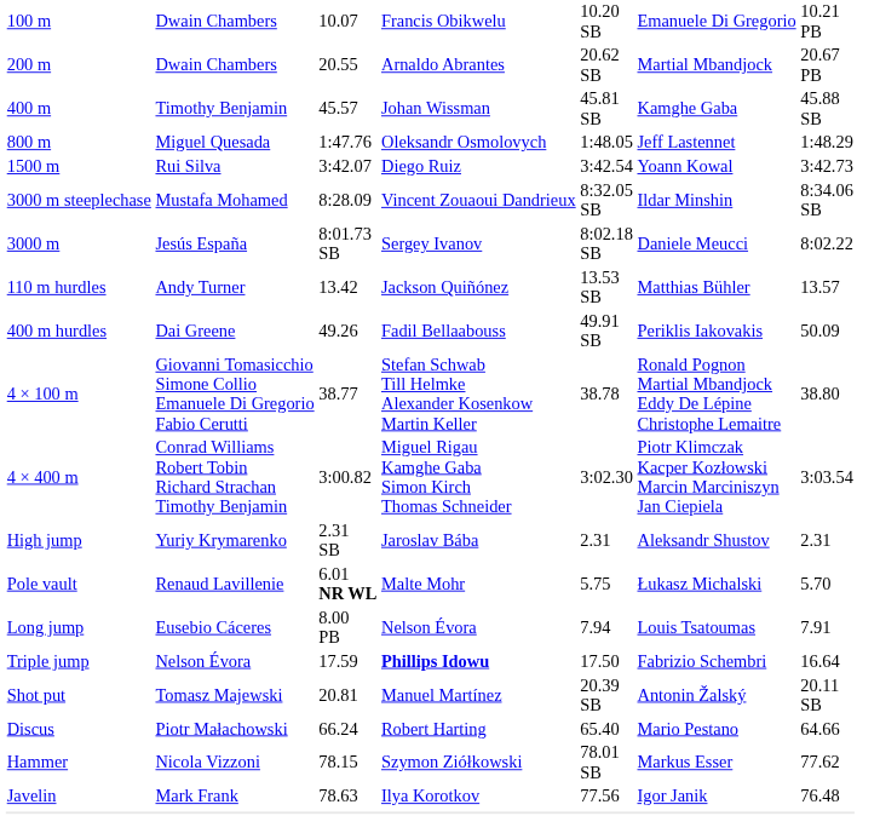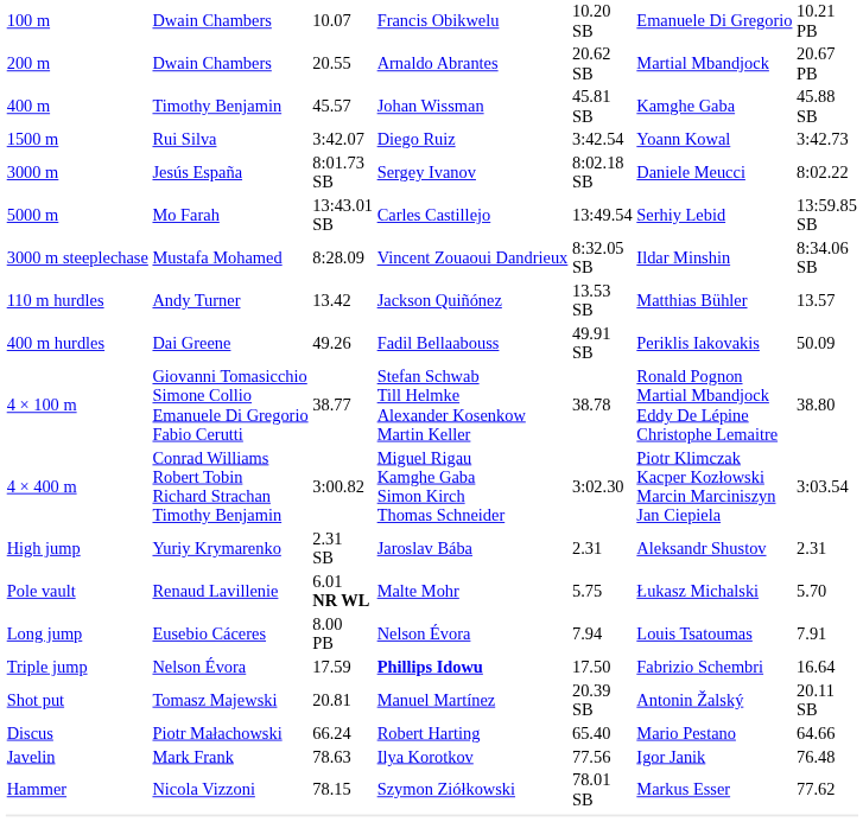 <table>
 <tr>
 <td><a href='#'>100 m</a></td>
 <td><a href='#'>Dwain Chambers</a> <br></td>
 <td>10.07</td>
 <td><a href='#'>Francis Obikwelu</a> <br></td>
 <td>10.20<br>SB</td>
 <td><a href='#'>Emanuele Di Gregorio</a> <br></td>
 <td>10.21<br>PB</td>
 </tr>
 <tr>
 <td><a href='#'>200 m</a></td>
 <td><a href='#'>Dwain Chambers</a> <br></td>
 <td>20.55</td>
 <td><a href='#'>Arnaldo Abrantes</a> <br></td>
 <td>20.62<br>SB</td>
 <td><a href='#'>Martial Mbandjock</a> <br></td>
 <td>20.67<br>PB</td>
 </tr>
 <tr>
 <td><a href='#'>400 m</a></td>
 <td><a href='#'>Timothy Benjamin</a> <br></td>
 <td>45.57</td>
 <td><a href='#'>Johan Wissman</a> <br></td>
 <td>45.81<br>SB</td>
 <td><a href='#'>Kamghe Gaba</a> <br></td>
 <td>45.88<br>SB</td>
 </tr>
 <tr>
-<td><a href='#'>800 m</a></td>
-<td><a href='#'>Miguel Quesada</a> <br></td>
-<td>1:47.76</td>
-<td><a href='#'>Oleksandr Osmolovych</a> <br></td>
-<td>1:48.05</td>
-<td><a href='#'>Jeff Lastennet</a> <br></td>
-<td>1:48.29</td>
-</tr>
-<tr>
 <td><a href='#'>1500 m</a></td>
 <td><a href='#'>Rui Silva</a> <br></td>
 <td>3:42.07</td>
 <td><a href='#'>Diego Ruiz</a> <br></td>
 <td>3:42.54</td>
 <td><a href='#'>Yoann Kowal</a><br></td>
 <td>3:42.73</td>
 </tr>
 <tr>
+<td><a href='#'>3000 m</a></td>
+<td><a href='#'>Jesús España</a> <br></td>
+<td>8:01.73<br>SB</td>
+<td><a href='#'>Sergey Ivanov</a> <br></td>
+<td>8:02.18<br>SB</td>
+<td><a href='#'>Daniele Meucci</a> <br></td>
+<td>8:02.22</td>
+</tr>
+<tr>
+<td><a href='#'>5000 m</a></td>
+<td><a href='#'>Mo Farah</a> <br></td>
+<td>13:43.01<br>SB</td>
+<td><a href='#'>Carles Castillejo</a> <br></td>
+<td>13:49.54</td>
+<td><a href='#'>Serhiy Lebid</a> <br></td>
+<td>13:59.85<br>SB</td>
+</tr>
+<tr>
 <td><a href='#'>3000 m steeplechase</a></td>
 <td><a href='#'>Mustafa Mohamed</a><br></td>
 <td>8:28.09</td>
 <td><a href='#'>Vincent Zouaoui Dandrieux</a><br></td>
 <td>8:32.05<br>SB</td>
 <td><a href='#'>Ildar Minshin</a><br></td>
 <td>8:34.06<br>SB</td>
-</tr>
-<tr>
-<td><a href='#'>3000 m</a></td>
-<td><a href='#'>Jesús España</a> <br></td>
-<td>8:01.73<br>SB</td>
-<td><a href='#'>Sergey Ivanov</a> <br></td>
-<td>8:02.18<br>SB</td>
-<td><a href='#'>Daniele Meucci</a> <br></td>
-<td>8:02.22</td>
 </tr>
 <tr>
 <td><a href='#'>110 m hurdles</a></td>
 <td><a href='#'>Andy Turner</a> <br></td>
 <td>13.42</td>
 <td><a href='#'>Jackson Quiñónez</a> <br></td>
 <td>13.53<br>SB</td>
 <td><a href='#'>Matthias Bühler</a> <br></td>
 <td>13.57</td>
 </tr>
 <tr>
 <td><a href='#'>400 m hurdles</a></td>
 <td><a href='#'>Dai Greene</a> <br></td>
 <td>49.26</td>
 <td><a href='#'>Fadil Bellaabouss</a> <br></td>
 <td>49.91<br>SB</td>
 <td><a href='#'>Periklis Iakovakis</a> <br></td>
 <td>50.09</td>
 </tr>
 <tr>
 <td><a href='#'>4 × 100 m</a></td>
 <td><a href='#'>Giovanni Tomasicchio</a><br><a href='#'>Simone Collio</a><br><a href='#'>Emanuele Di Gregorio</a><br><a href='#'>Fabio Cerutti</a> <br></td>
 <td>38.77</td>
 <td><a href='#'>Stefan Schwab</a><br><a href='#'>Till Helmke</a><br><a href='#'>Alexander Kosenkow</a><br><a href='#'>Martin Keller</a> <br></td>
 <td>38.78</td>
 <td><a href='#'>Ronald Pognon</a><br><a href='#'>Martial Mbandjock</a><br><a href='#'>Eddy De Lépine</a><br> <a href='#'>Christophe Lemaitre</a> <br></td>
 <td>38.80</td>
 </tr>
 <tr>
 <td><a href='#'>4 × 400 m</a></td>
 <td><a href='#'>Conrad Williams</a><br><a href='#'>Robert Tobin</a><br><a href='#'>Richard Strachan</a><br><a href='#'>Timothy Benjamin</a><br></td>
 <td>3:00.82</td>
 <td><a href='#'>Miguel Rigau</a><br><a href='#'>Kamghe Gaba</a><br><a href='#'>Simon Kirch</a> <br><a href='#'>Thomas Schneider</a><br></td>
 <td>3:02.30</td>
 <td><a href='#'>Piotr Klimczak</a><br><a href='#'>Kacper Kozłowski</a><br><a href='#'>Marcin Marciniszyn</a><br><a href='#'>Jan Ciepiela</a> <br></td>
 <td>3:03.54</td>
 </tr>
 <tr>
 <td><a href='#'>High jump</a></td>
 <td><a href='#'>Yuriy Krymarenko</a> <br></td>
 <td>2.31<br>SB</td>
 <td><a href='#'>Jaroslav Bába</a> <br></td>
 <td>2.31</td>
 <td><a href='#'>Aleksandr Shustov</a> <br></td>
 <td>2.31</td>
 </tr>
 <tr>
 <td><a href='#'>Pole vault</a></td>
 <td><a href='#'>Renaud Lavillenie</a> <br></td>
 <td>6.01<br><strong>NR WL</strong></td>
 <td><a href='#'>Malte Mohr</a> <br></td>
 <td>5.75</td>
 <td><a href='#'>Łukasz Michalski</a> <br></td>
 <td>5.70</td>
 </tr>
 <tr>
 <td><a href='#'>Long jump</a></td>
 <td><a href='#'>Eusebio Cáceres</a> <br></td>
 <td>8.00<br>PB</td>
 <td><a href='#'>Nelson Évora</a> <br></td>
 <td>7.94</td>
 <td><a href='#'>Louis Tsatoumas</a> <br></td>
 <td>7.91</td>
 </tr>
 <tr>
 <td><a href='#'>Triple jump</a></td>
 <td><a href='#'>Nelson Évora</a> <br></td>
 <td>17.59</td>
 <td><strong><a href='#'>Phillips Idowu</a> <br></strong></td>
 <td>17.50</td>
 <td><a href='#'>Fabrizio Schembri</a> <br></td>
 <td>16.64</td>
 </tr>
 <tr>
 <td><a href='#'>Shot put</a></td>
 <td><a href='#'>Tomasz Majewski</a> <br></td>
 <td>20.81</td>
 <td><a href='#'>Manuel Martínez</a> <br></td>
 <td>20.39<br>SB</td>
 <td><a href='#'>Antonin Žalský</a> <br></td>
 <td>20.11<br>SB</td>
 </tr>
 <tr>
 <td><a href='#'>Discus</a></td>
 <td><a href='#'>Piotr Małachowski</a> <br></td>
 <td>66.24</td>
 <td><a href='#'>Robert Harting</a> <br></td>
 <td>65.40</td>
 <td><a href='#'>Mario Pestano</a> <br></td>
 <td>64.66</td>
 </tr>
 <tr>
+<td><a href='#'>Javelin</a></td>
+<td><a href='#'>Mark Frank</a> <br></td>
+<td>78.63</td>
+<td><a href='#'>Ilya Korotkov</a> <br></td>
+<td>77.56</td>
+<td><a href='#'>Igor Janik</a> <br></td>
+<td>76.48</td>
+</tr>
+<tr>
 <td><a href='#'>Hammer</a></td>
 <td><a href='#'>Nicola Vizzoni</a> <br></td>
 <td>78.15</td>
 <td><a href='#'>Szymon Ziółkowski</a> <br></td>
 <td>78.01<br>SB</td>
 <td><a href='#'>Markus Esser</a> <br></td>
 <td>77.62</td>
 </tr>
 <tr>
-<td><a href='#'>Javelin</a></td>
-<td><a href='#'>Mark Frank</a> <br></td>
-<td>78.63</td>
-<td><a href='#'>Ilya Korotkov</a> <br></td>
-<td>77.56</td>
-<td><a href='#'>Igor Janik</a> <br></td>
-<td>76.48</td>
-</tr>
-<tr>
 </tr>
 <tr bgcolor= e8e8e8>
 <td colspan=7></td>
 </tr>
 </table>
